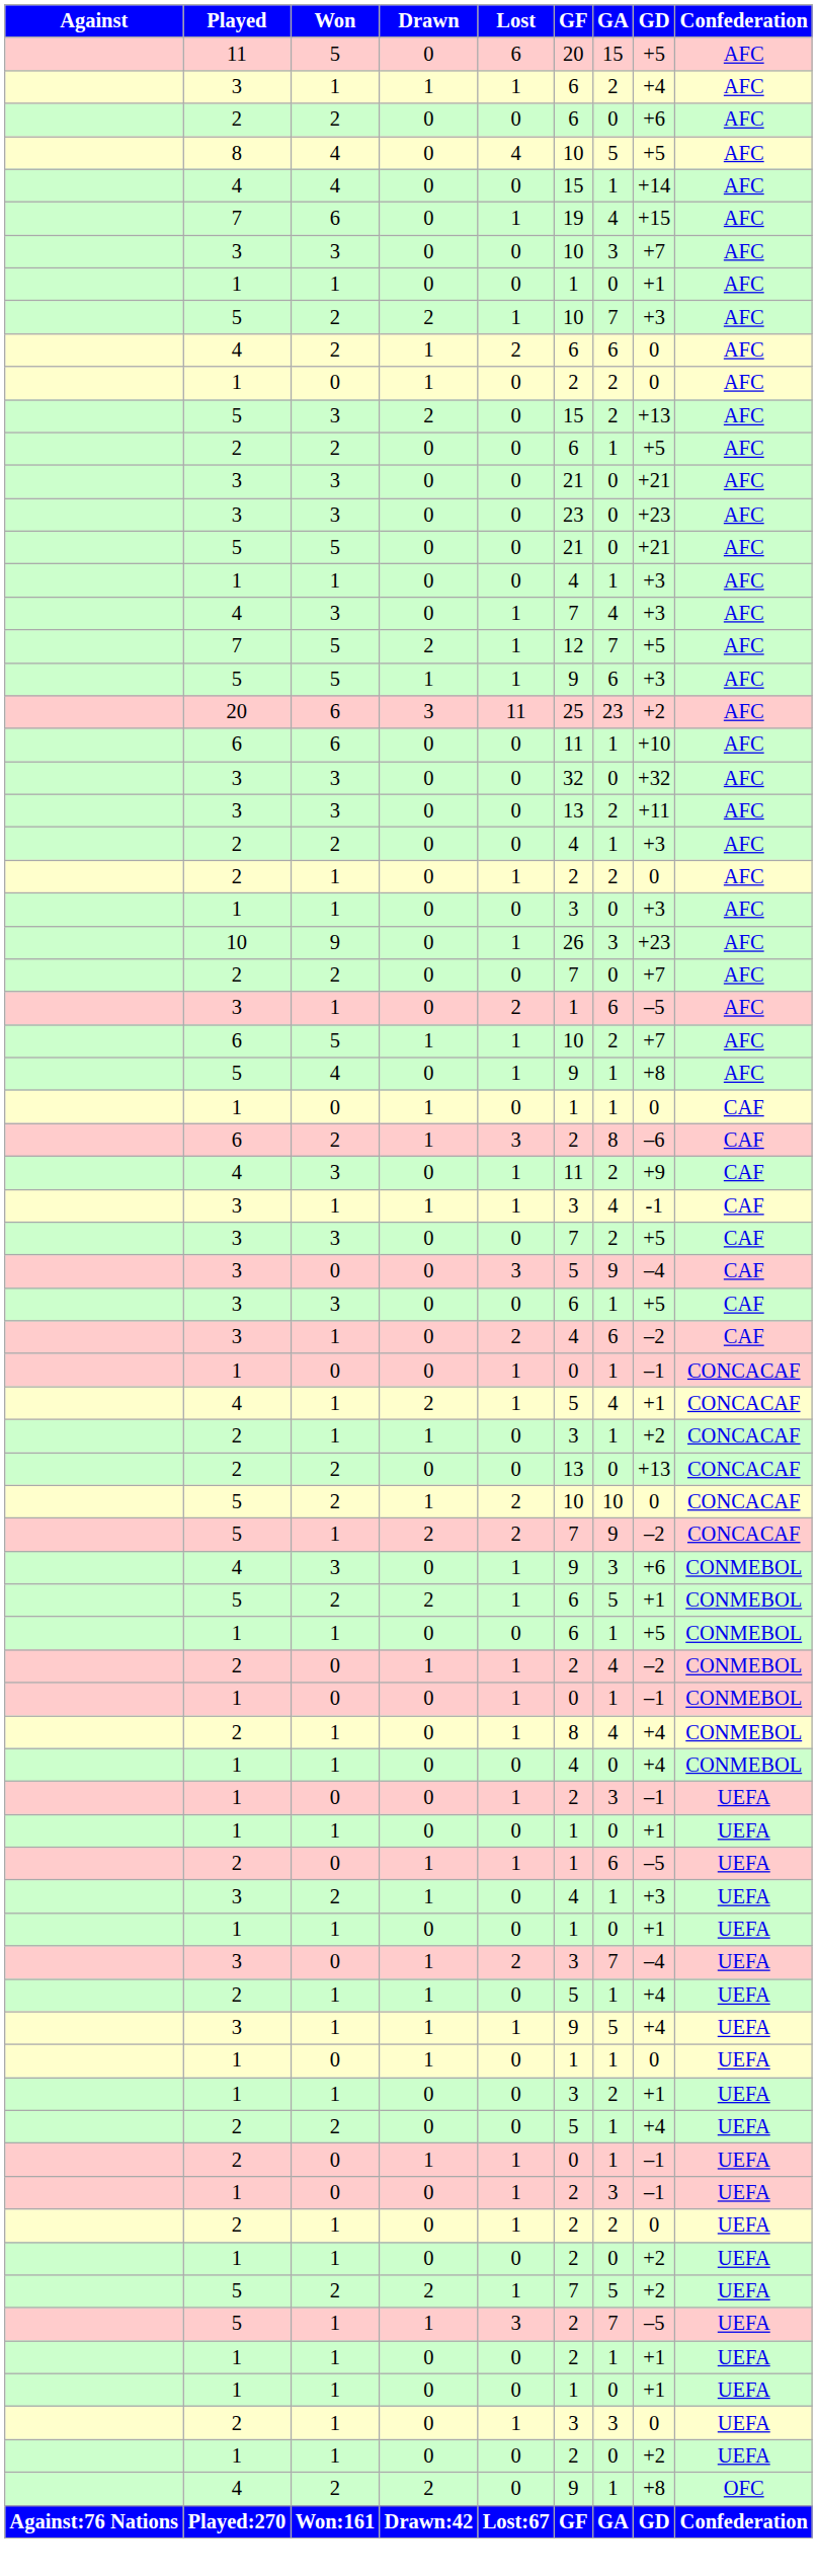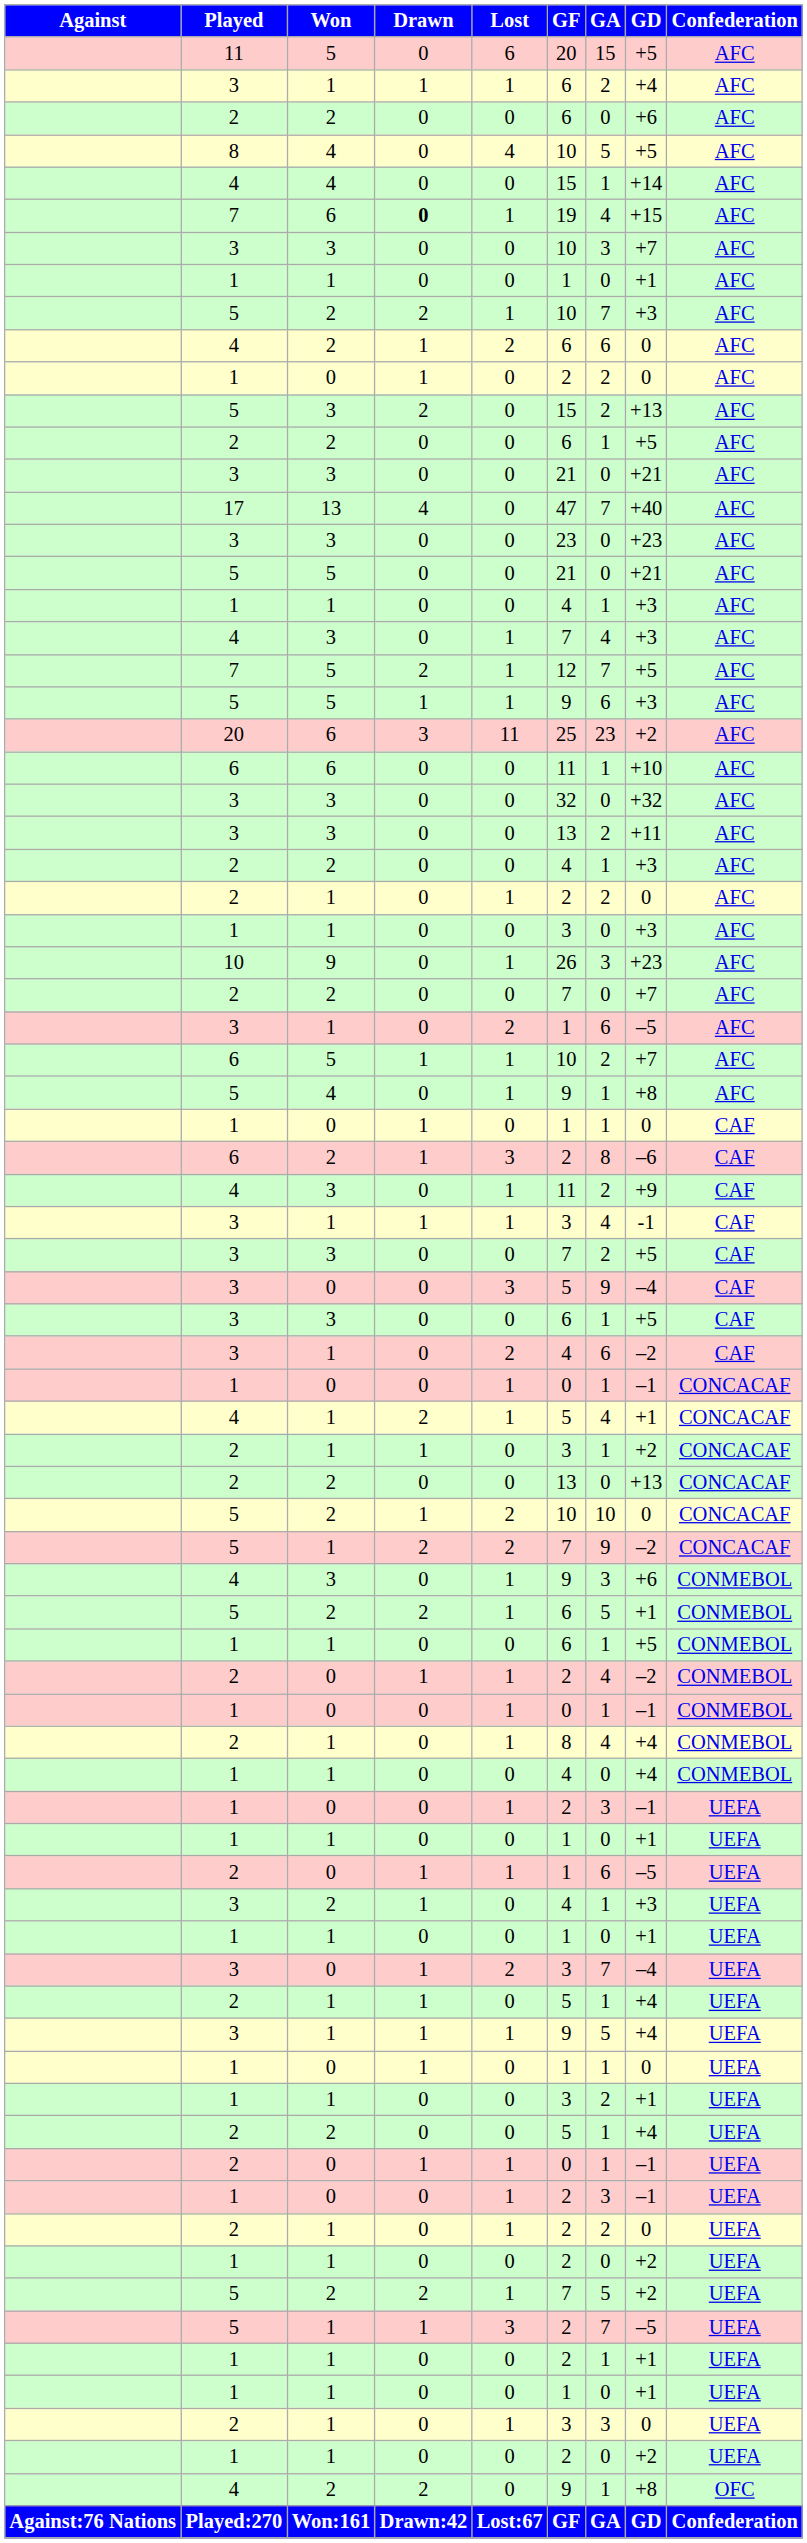 <table class="wikitable sortable collapsible" style="text-align: center; font-size: 100%;">
 <tr>
 <th style=background:blue;color:white>Against</th>
 <th style=background:blue;color:white>Played</th>
 <th style=background:blue;color:white>Won</th>
 <th style=background:blue;color:white>Drawn</th>
 <th style=background:blue;color:white>Lost</th>
 <th style=background:blue;color:white>GF</th>
 <th style=background:blue;color:white>GA</th>
 <th style=background:blue;color:white>GD</th>
 <th style=background:blue;color:white>Confederation</th>
 </tr>
 <tr bgcolor="#ffcccc">
 <td style="text-align:left;"></td>
 <td>11</td>
 <td>5</td>
 <td>0</td>
 <td>6</td>
 <td>20</td>
 <td>15</td>
 <td>+5</td>
 <td><a href='#'>AFC</a></td>
 </tr>
 <tr bgcolor="#ffffcc">
 <td style="text-align:left;"></td>
 <td>3</td>
 <td>1</td>
 <td>1</td>
 <td>1</td>
 <td>6</td>
 <td>2</td>
 <td>+4</td>
 <td><a href='#'>AFC</a></td>
 </tr>
 <tr bgcolor="#ccffcc">
 <td style="text-align:left;"></td>
 <td>2</td>
 <td>2</td>
 <td>0</td>
 <td>0</td>
 <td>6</td>
 <td>0</td>
 <td>+6</td>
 <td><a href='#'>AFC</a></td>
 </tr>
 <tr bgcolor="#ffffcc">
 <td style="text-align:left;"></td>
 <td>8</td>
 <td>4</td>
 <td>0</td>
 <td>4</td>
 <td>10</td>
 <td>5</td>
 <td>+5</td>
 <td><a href='#'>AFC</a></td>
 </tr>
 <tr bgcolor="#ccffcc">
 <td style="text-align:left;"></td>
 <td>4</td>
 <td>4</td>
 <td>0</td>
 <td>0</td>
 <td>15</td>
 <td>1</td>
 <td>+14</td>
 <td><a href='#'>AFC</a></td>
 </tr>
 <tr bgcolor="#ccffcc">
 <td style="text-align:left;"></td>
 <td>7</td>
 <td>6</td>
-<td>0</td>
+<td><strong>0</strong></td>
 <td>1</td>
 <td>19</td>
 <td>4</td>
 <td>+15</td>
 <td><a href='#'>AFC</a></td>
 </tr>
 <tr bgcolor="#ccffcc">
 <td style="text-align:left;"></td>
 <td>3</td>
 <td>3</td>
 <td>0</td>
 <td>0</td>
 <td>10</td>
 <td>3</td>
 <td>+7</td>
 <td><a href='#'>AFC</a></td>
 </tr>
 <tr bgcolor="#ccffcc">
 <td style="text-align:left;"></td>
 <td>1</td>
 <td>1</td>
 <td>0</td>
 <td>0</td>
 <td>1</td>
 <td>0</td>
 <td>+1</td>
 <td><a href='#'>AFC</a></td>
 </tr>
 <tr bgcolor="#ccffcc">
 <td style="text-align:left;"></td>
 <td>5</td>
 <td>2</td>
 <td>2</td>
 <td>1</td>
 <td>10</td>
 <td>7</td>
 <td>+3</td>
 <td><a href='#'>AFC</a></td>
 </tr>
 <tr bgcolor="#ffffcc">
 <td style="text-align:left;"></td>
 <td>4</td>
 <td>2</td>
 <td>1</td>
 <td>2</td>
 <td>6</td>
 <td>6</td>
 <td>0</td>
 <td><a href='#'>AFC</a></td>
 </tr>
 <tr bgcolor="#ffffcc">
 <td style="text-align:left;"></td>
 <td>1</td>
 <td>0</td>
 <td>1</td>
 <td>0</td>
 <td>2</td>
 <td>2</td>
 <td>0</td>
 <td><a href='#'>AFC</a></td>
 </tr>
 <tr bgcolor="#ccffcc">
 <td style="text-align:left;"></td>
 <td>5</td>
 <td>3</td>
 <td>2</td>
 <td>0</td>
 <td>15</td>
 <td>2</td>
 <td>+13</td>
 <td><a href='#'>AFC</a></td>
 </tr>
 <tr bgcolor="#ccffcc">
 <td style="text-align:left;"></td>
 <td>2</td>
 <td>2</td>
 <td>0</td>
 <td>0</td>
 <td>6</td>
 <td>1</td>
 <td>+5</td>
 <td><a href='#'>AFC</a></td>
 </tr>
 <tr bgcolor="#ccffcc">
 <td style="text-align:left;"></td>
 <td>3</td>
 <td>3</td>
 <td>0</td>
 <td>0</td>
 <td>21</td>
 <td>0</td>
 <td>+21</td>
+<td><a href='#'>AFC</a></td>
+</tr>
+<tr bgcolor="#ccffcc">
+<td style="text-align:left;"></td>
+<td>17</td>
+<td>13</td>
+<td>4</td>
+<td>0</td>
+<td>47</td>
+<td>7</td>
+<td>+40</td>
 <td><a href='#'>AFC</a></td>
 </tr>
 <tr bgcolor="#ccffcc">
 <td style="text-align:left;"></td>
 <td>3</td>
 <td>3</td>
 <td>0</td>
 <td>0</td>
 <td>23</td>
 <td>0</td>
 <td>+23</td>
 <td><a href='#'>AFC</a></td>
 </tr>
 <tr bgcolor="#ccffcc">
 <td style="text-align:left;"></td>
 <td>5</td>
 <td>5</td>
 <td>0</td>
 <td>0</td>
 <td>21</td>
 <td>0</td>
 <td>+21</td>
 <td><a href='#'>AFC</a></td>
 </tr>
 <tr bgcolor="#ccffcc">
 <td style="text-align:left;"></td>
 <td>1</td>
 <td>1</td>
 <td>0</td>
 <td>0</td>
 <td>4</td>
 <td>1</td>
 <td>+3</td>
 <td><a href='#'>AFC</a></td>
 </tr>
 <tr bgcolor="#ccffcc">
 <td style="text-align:left;"></td>
 <td>4</td>
 <td>3</td>
 <td>0</td>
 <td>1</td>
 <td>7</td>
 <td>4</td>
 <td>+3</td>
 <td><a href='#'>AFC</a></td>
 </tr>
 <tr bgcolor="#ccffcc">
 <td style="text-align:left;"></td>
 <td>7</td>
 <td>5</td>
 <td>2</td>
 <td>1</td>
 <td>12</td>
 <td>7</td>
 <td>+5</td>
 <td><a href='#'>AFC</a></td>
 </tr>
 <tr bgcolor="#ccffcc">
 <td style="text-align:left;"></td>
 <td>5</td>
 <td>5</td>
 <td>1</td>
 <td>1</td>
 <td>9</td>
 <td>6</td>
 <td>+3</td>
 <td><a href='#'>AFC</a></td>
 </tr>
 <tr bgcolor="#ffcccc">
 <td style="text-align:left;"></td>
 <td>20</td>
 <td>6</td>
 <td>3</td>
 <td>11</td>
 <td>25</td>
 <td>23</td>
 <td>+2</td>
 <td><a href='#'>AFC</a></td>
 </tr>
 <tr bgcolor="#ccffcc">
 <td style="text-align:left;"></td>
 <td>6</td>
 <td>6</td>
 <td>0</td>
 <td>0</td>
 <td>11</td>
 <td>1</td>
 <td>+10</td>
 <td><a href='#'>AFC</a></td>
 </tr>
 <tr bgcolor="#ccffcc">
 <td style="text-align:left;"></td>
 <td>3</td>
 <td>3</td>
 <td>0</td>
 <td>0</td>
 <td>32</td>
 <td>0</td>
 <td>+32</td>
 <td><a href='#'>AFC</a></td>
 </tr>
 <tr bgcolor="#ccffcc">
 <td style="text-align:left;"></td>
 <td>3</td>
 <td>3</td>
 <td>0</td>
 <td>0</td>
 <td>13</td>
 <td>2</td>
 <td>+11</td>
 <td><a href='#'>AFC</a></td>
 </tr>
 <tr bgcolor="#ccffcc">
 <td style="text-align:left;"></td>
 <td>2</td>
 <td>2</td>
 <td>0</td>
 <td>0</td>
 <td>4</td>
 <td>1</td>
 <td>+3</td>
 <td><a href='#'>AFC</a></td>
 </tr>
 <tr bgcolor="#ffffcc">
 <td style="text-align:left;"></td>
 <td>2</td>
 <td>1</td>
 <td>0</td>
 <td>1</td>
 <td>2</td>
 <td>2</td>
 <td>0</td>
 <td><a href='#'>AFC</a></td>
 </tr>
 <tr bgcolor="#ccffcc">
 <td style="text-align:left;"></td>
 <td>1</td>
 <td>1</td>
 <td>0</td>
 <td>0</td>
 <td>3</td>
 <td>0</td>
 <td>+3</td>
 <td><a href='#'>AFC</a></td>
 </tr>
 <tr bgcolor="#ccffcc">
 <td style="text-align:left;"></td>
 <td>10</td>
 <td>9</td>
 <td>0</td>
 <td>1</td>
 <td>26</td>
 <td>3</td>
 <td>+23</td>
 <td><a href='#'>AFC</a></td>
 </tr>
 <tr bgcolor="#ccffcc">
 <td style="text-align:left;"></td>
 <td>2</td>
 <td>2</td>
 <td>0</td>
 <td>0</td>
 <td>7</td>
 <td>0</td>
 <td>+7</td>
 <td><a href='#'>AFC</a></td>
 </tr>
 <tr bgcolor="#ffcccc">
 <td style="text-align:left;"></td>
 <td>3</td>
 <td>1</td>
 <td>0</td>
 <td>2</td>
 <td>1</td>
 <td>6</td>
 <td>–5</td>
 <td><a href='#'>AFC</a></td>
 </tr>
 <tr bgcolor="#ccffcc">
 <td style="text-align:left;"></td>
 <td>6</td>
 <td>5</td>
 <td>1</td>
 <td>1</td>
 <td>10</td>
 <td>2</td>
 <td>+7</td>
 <td><a href='#'>AFC</a></td>
 </tr>
 <tr bgcolor="#ccffcc">
 <td style="text-align:left;"></td>
 <td>5</td>
 <td>4</td>
 <td>0</td>
 <td>1</td>
 <td>9</td>
 <td>1</td>
 <td>+8</td>
 <td><a href='#'>AFC</a></td>
 </tr>
 <tr bgcolor="#ffffcc">
 <td style="text-align:left;"></td>
 <td>1</td>
 <td>0</td>
 <td>1</td>
 <td>0</td>
 <td>1</td>
 <td>1</td>
 <td>0</td>
 <td><a href='#'>CAF</a></td>
 </tr>
 <tr bgcolor="#ffcccc">
 <td style="text-align:left;"></td>
 <td>6</td>
 <td>2</td>
 <td>1</td>
 <td>3</td>
 <td>2</td>
 <td>8</td>
 <td>–6</td>
 <td><a href='#'>CAF</a></td>
 </tr>
 <tr bgcolor="#ccffcc">
 <td style="text-align:left;"></td>
 <td>4</td>
 <td>3</td>
 <td>0</td>
 <td>1</td>
 <td>11</td>
 <td>2</td>
 <td>+9</td>
 <td><a href='#'>CAF</a></td>
 </tr>
 <tr bgcolor="#ffffcc">
 <td style="text-align:left;"></td>
 <td>3</td>
 <td>1</td>
 <td>1</td>
 <td>1</td>
 <td>3</td>
 <td>4</td>
 <td>-1</td>
 <td><a href='#'>CAF</a></td>
 </tr>
 <tr bgcolor="#ccffcc">
 <td style="text-align:left;"></td>
 <td>3</td>
 <td>3</td>
 <td>0</td>
 <td>0</td>
 <td>7</td>
 <td>2</td>
 <td>+5</td>
 <td><a href='#'>CAF</a></td>
 </tr>
 <tr bgcolor="#ffcccc">
 <td style="text-align:left;"></td>
 <td>3</td>
 <td>0</td>
 <td>0</td>
 <td>3</td>
 <td>5</td>
 <td>9</td>
 <td>–4</td>
 <td><a href='#'>CAF</a></td>
 </tr>
 <tr bgcolor="#ccffcc">
 <td style="text-align:left;"></td>
 <td>3</td>
 <td>3</td>
 <td>0</td>
 <td>0</td>
 <td>6</td>
 <td>1</td>
 <td>+5</td>
 <td><a href='#'>CAF</a></td>
 </tr>
 <tr bgcolor="#ffcccc">
 <td style="text-align:left;"></td>
 <td>3</td>
 <td>1</td>
 <td>0</td>
 <td>2</td>
 <td>4</td>
 <td>6</td>
 <td>–2</td>
 <td><a href='#'>CAF</a></td>
 </tr>
 <tr bgcolor="#ffcccc">
 <td style="text-align:left;"></td>
 <td>1</td>
 <td>0</td>
 <td>0</td>
 <td>1</td>
 <td>0</td>
 <td>1</td>
 <td>–1</td>
 <td><a href='#'>CONCACAF</a></td>
 </tr>
 <tr bgcolor="#ffffcc">
 <td style="text-align:left;"></td>
 <td>4</td>
 <td>1</td>
 <td>2</td>
 <td>1</td>
 <td>5</td>
 <td>4</td>
 <td>+1</td>
 <td><a href='#'>CONCACAF</a></td>
 </tr>
 <tr bgcolor="#ccffcc">
 <td style="text-align:left;"></td>
 <td>2</td>
 <td>1</td>
 <td>1</td>
 <td>0</td>
 <td>3</td>
 <td>1</td>
 <td>+2</td>
 <td><a href='#'>CONCACAF</a></td>
 </tr>
 <tr bgcolor="#ccffcc">
 <td style="text-align:left;"></td>
 <td>2</td>
 <td>2</td>
 <td>0</td>
 <td>0</td>
 <td>13</td>
 <td>0</td>
 <td>+13</td>
 <td><a href='#'>CONCACAF</a></td>
 </tr>
 <tr bgcolor="#ffffcc">
 <td style="text-align:left;"></td>
 <td>5</td>
 <td>2</td>
 <td>1</td>
 <td>2</td>
 <td>10</td>
 <td>10</td>
 <td>0</td>
 <td><a href='#'>CONCACAF</a></td>
 </tr>
 <tr bgcolor="#ffcccc">
 <td style="text-align:left;"></td>
 <td>5</td>
 <td>1</td>
 <td>2</td>
 <td>2</td>
 <td>7</td>
 <td>9</td>
 <td>–2</td>
 <td><a href='#'>CONCACAF</a></td>
 </tr>
 <tr bgcolor="#ccffcc">
 <td style="text-align:left;"></td>
 <td>4</td>
 <td>3</td>
 <td>0</td>
 <td>1</td>
 <td>9</td>
 <td>3</td>
 <td>+6</td>
 <td><a href='#'>CONMEBOL</a></td>
 </tr>
 <tr bgcolor="#ccffcc">
 <td style="text-align:left;"></td>
 <td>5</td>
 <td>2</td>
 <td>2</td>
 <td>1</td>
 <td>6</td>
 <td>5</td>
 <td>+1</td>
 <td><a href='#'>CONMEBOL</a></td>
 </tr>
 <tr bgcolor="#ccffcc">
 <td style="text-align:left;"></td>
 <td>1</td>
 <td>1</td>
 <td>0</td>
 <td>0</td>
 <td>6</td>
 <td>1</td>
 <td>+5</td>
 <td><a href='#'>CONMEBOL</a></td>
 </tr>
 <tr bgcolor="#ffcccc">
 <td style="text-align:left;"></td>
 <td>2</td>
 <td>0</td>
 <td>1</td>
 <td>1</td>
 <td>2</td>
 <td>4</td>
 <td>–2</td>
 <td><a href='#'>CONMEBOL</a></td>
 </tr>
 <tr bgcolor="#ffcccc">
 <td style="text-align:left;"></td>
 <td>1</td>
 <td>0</td>
 <td>0</td>
 <td>1</td>
 <td>0</td>
 <td>1</td>
 <td>–1</td>
 <td><a href='#'>CONMEBOL</a></td>
 </tr>
 <tr bgcolor="#ffffcc">
 <td style="text-align:left;"></td>
 <td>2</td>
 <td>1</td>
 <td>0</td>
 <td>1</td>
 <td>8</td>
 <td>4</td>
 <td>+4</td>
 <td><a href='#'>CONMEBOL</a></td>
 </tr>
 <tr bgcolor="#ccffcc">
 <td style="text-align:left;"></td>
 <td>1</td>
 <td>1</td>
 <td>0</td>
 <td>0</td>
 <td>4</td>
 <td>0</td>
 <td>+4</td>
 <td><a href='#'>CONMEBOL</a></td>
 </tr>
 <tr bgcolor="#ffcccc">
 <td style="text-align:left;"></td>
 <td>1</td>
 <td>0</td>
 <td>0</td>
 <td>1</td>
 <td>2</td>
 <td>3</td>
 <td>–1</td>
 <td><a href='#'>UEFA</a></td>
 </tr>
 <tr bgcolor="#ccffcc">
 <td style="text-align:left;"></td>
 <td>1</td>
 <td>1</td>
 <td>0</td>
 <td>0</td>
 <td>1</td>
 <td>0</td>
 <td>+1</td>
 <td><a href='#'>UEFA</a></td>
 </tr>
 <tr bgcolor="#ffcccc">
 <td style="text-align:left;"></td>
 <td>2</td>
 <td>0</td>
 <td>1</td>
 <td>1</td>
 <td>1</td>
 <td>6</td>
 <td>–5</td>
 <td><a href='#'>UEFA</a></td>
 </tr>
 <tr bgcolor="#ccffcc">
 <td style="text-align:left;"></td>
 <td>3</td>
 <td>2</td>
 <td>1</td>
 <td>0</td>
 <td>4</td>
 <td>1</td>
 <td>+3</td>
 <td><a href='#'>UEFA</a></td>
 </tr>
 <tr bgcolor="#ccffcc">
 <td style="text-align:left;"></td>
 <td>1</td>
 <td>1</td>
 <td>0</td>
 <td>0</td>
 <td>1</td>
 <td>0</td>
 <td>+1</td>
 <td><a href='#'>UEFA</a></td>
 </tr>
 <tr bgcolor="#ffcccc">
 <td style="text-align:left;"></td>
 <td>3</td>
 <td>0</td>
 <td>1</td>
 <td>2</td>
 <td>3</td>
 <td>7</td>
 <td>–4</td>
 <td><a href='#'>UEFA</a></td>
 </tr>
 <tr bgcolor="#ccffcc">
 <td style="text-align:left;"></td>
 <td>2</td>
 <td>1</td>
 <td>1</td>
 <td>0</td>
 <td>5</td>
 <td>1</td>
 <td>+4</td>
 <td><a href='#'>UEFA</a></td>
 </tr>
 <tr bgcolor="#ffffcc">
 <td style="text-align:left;"></td>
 <td>3</td>
 <td>1</td>
 <td>1</td>
 <td>1</td>
 <td>9</td>
 <td>5</td>
 <td>+4</td>
 <td><a href='#'>UEFA</a></td>
 </tr>
 <tr bgcolor="#ffffcc">
 <td style="text-align:left;"></td>
 <td>1</td>
 <td>0</td>
 <td>1</td>
 <td>0</td>
 <td>1</td>
 <td>1</td>
 <td>0</td>
 <td><a href='#'>UEFA</a></td>
 </tr>
 <tr bgcolor="#ccffcc">
 <td style="text-align:left;"></td>
 <td>1</td>
 <td>1</td>
 <td>0</td>
 <td>0</td>
 <td>3</td>
 <td>2</td>
 <td>+1</td>
 <td><a href='#'>UEFA</a></td>
 </tr>
 <tr bgcolor="#ccffcc">
 <td style="text-align:left;"></td>
 <td>2</td>
 <td>2</td>
 <td>0</td>
 <td>0</td>
 <td>5</td>
 <td>1</td>
 <td>+4</td>
 <td><a href='#'>UEFA</a></td>
 </tr>
 <tr bgcolor="#ffcccc">
 <td style="text-align:left;"></td>
 <td>2</td>
 <td>0</td>
 <td>1</td>
 <td>1</td>
 <td>0</td>
 <td>1</td>
 <td>–1</td>
 <td><a href='#'>UEFA</a></td>
 </tr>
 <tr bgcolor="#ffcccc">
 <td style="text-align:left;"></td>
 <td>1</td>
 <td>0</td>
 <td>0</td>
 <td>1</td>
 <td>2</td>
 <td>3</td>
 <td>–1</td>
 <td><a href='#'>UEFA</a></td>
 </tr>
 <tr bgcolor="#ffffcc">
 <td style="text-align:left;"></td>
 <td>2</td>
 <td>1</td>
 <td>0</td>
 <td>1</td>
 <td>2</td>
 <td>2</td>
 <td>0</td>
 <td><a href='#'>UEFA</a></td>
 </tr>
 <tr bgcolor="#ccffcc">
 <td style="text-align:left;"></td>
 <td>1</td>
 <td>1</td>
 <td>0</td>
 <td>0</td>
 <td>2</td>
 <td>0</td>
 <td>+2</td>
 <td><a href='#'>UEFA</a></td>
 </tr>
 <tr bgcolor="#ccffcc">
 <td style="text-align:left;"></td>
 <td>5</td>
 <td>2</td>
 <td>2</td>
 <td>1</td>
 <td>7</td>
 <td>5</td>
 <td>+2</td>
 <td><a href='#'>UEFA</a></td>
 </tr>
 <tr bgcolor="#ffcccc">
 <td style="text-align:left;"></td>
 <td>5</td>
 <td>1</td>
 <td>1</td>
 <td>3</td>
 <td>2</td>
 <td>7</td>
 <td>–5</td>
 <td><a href='#'>UEFA</a></td>
 </tr>
 <tr bgcolor="#ccffcc">
 <td style="text-align:left;"></td>
 <td>1</td>
 <td>1</td>
 <td>0</td>
 <td>0</td>
 <td>2</td>
 <td>1</td>
 <td>+1</td>
 <td><a href='#'>UEFA</a></td>
 </tr>
 <tr bgcolor="#ccffcc">
 <td style="text-align:left;"></td>
 <td>1</td>
 <td>1</td>
 <td>0</td>
 <td>0</td>
 <td>1</td>
 <td>0</td>
 <td>+1</td>
 <td><a href='#'>UEFA</a></td>
 </tr>
 <tr bgcolor="#ffffcc">
 <td style="text-align:left;"></td>
 <td>2</td>
 <td>1</td>
 <td>0</td>
 <td>1</td>
 <td>3</td>
 <td>3</td>
 <td>0</td>
 <td><a href='#'>UEFA</a></td>
 </tr>
 <tr bgcolor="#ccffcc">
 <td style="text-align:left;"></td>
 <td>1</td>
 <td>1</td>
 <td>0</td>
 <td>0</td>
 <td>2</td>
 <td>0</td>
 <td>+2</td>
 <td><a href='#'>UEFA</a></td>
 </tr>
 <tr bgcolor="#ccffcc">
 <td style="text-align:left;"></td>
 <td>4</td>
 <td>2</td>
 <td>2</td>
 <td>0</td>
 <td>9</td>
 <td>1</td>
 <td>+8</td>
 <td><a href='#'>OFC</a></td>
 </tr>
 <tr>
 <th style=background:blue;color:white>Against:76 Nations</th>
 <th style=background:blue;color:white>Played:270</th>
 <th style=background:blue;color:white>Won:161</th>
 <th style=background:blue;color:white>Drawn:42</th>
 <th style=background:blue;color:white>Lost:67</th>
 <th style=background:blue;color:white>GF</th>
 <th style=background:blue;color:white>GA</th>
 <th style=background:blue;color:white>GD</th>
 <th style=background:blue;color:white>Confederation</th>
 </tr>
 <tr>
 </tr>
 </table>
